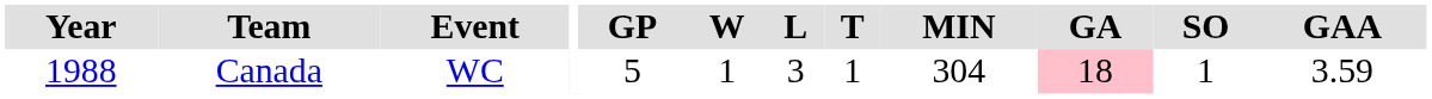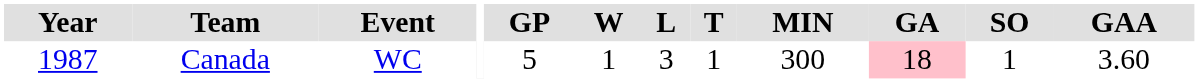 <table border="0" cellpadding="1" cellspacing="0" ID="Table3" style="text-align:center; width:40em">
 <tr ALIGN="center" bgcolor="#e0e0e0">
 <th>Year</th>
 <th>Team</th>
 <th>Event</th>
 <th rowspan="99" bgcolor="#ffffff"></th>
 <th>GP</th>
 <th>W</th>
 <th>L</th>
 <th>T</th>
 <th>MIN</th>
 <th>GA</th>
 <th>SO</th>
 <th>GAA</th>
 </tr>
 <tr>
-<td><a href='#'>1988</a></td>
+<td><a href='#'>1987</a></td>
 <td><a href='#'>Canada</a></td>
 <td><a href='#'>WC</a></td>
 <td>5</td>
 <td>1</td>
 <td>3</td>
 <td>1</td>
-<td>304</td>
+<td>300</td>
 <td style="background: pink;">18</td>
 <td>1</td>
-<td>3.59</td>
+<td>3.60</td>
 </tr>
 </table>
